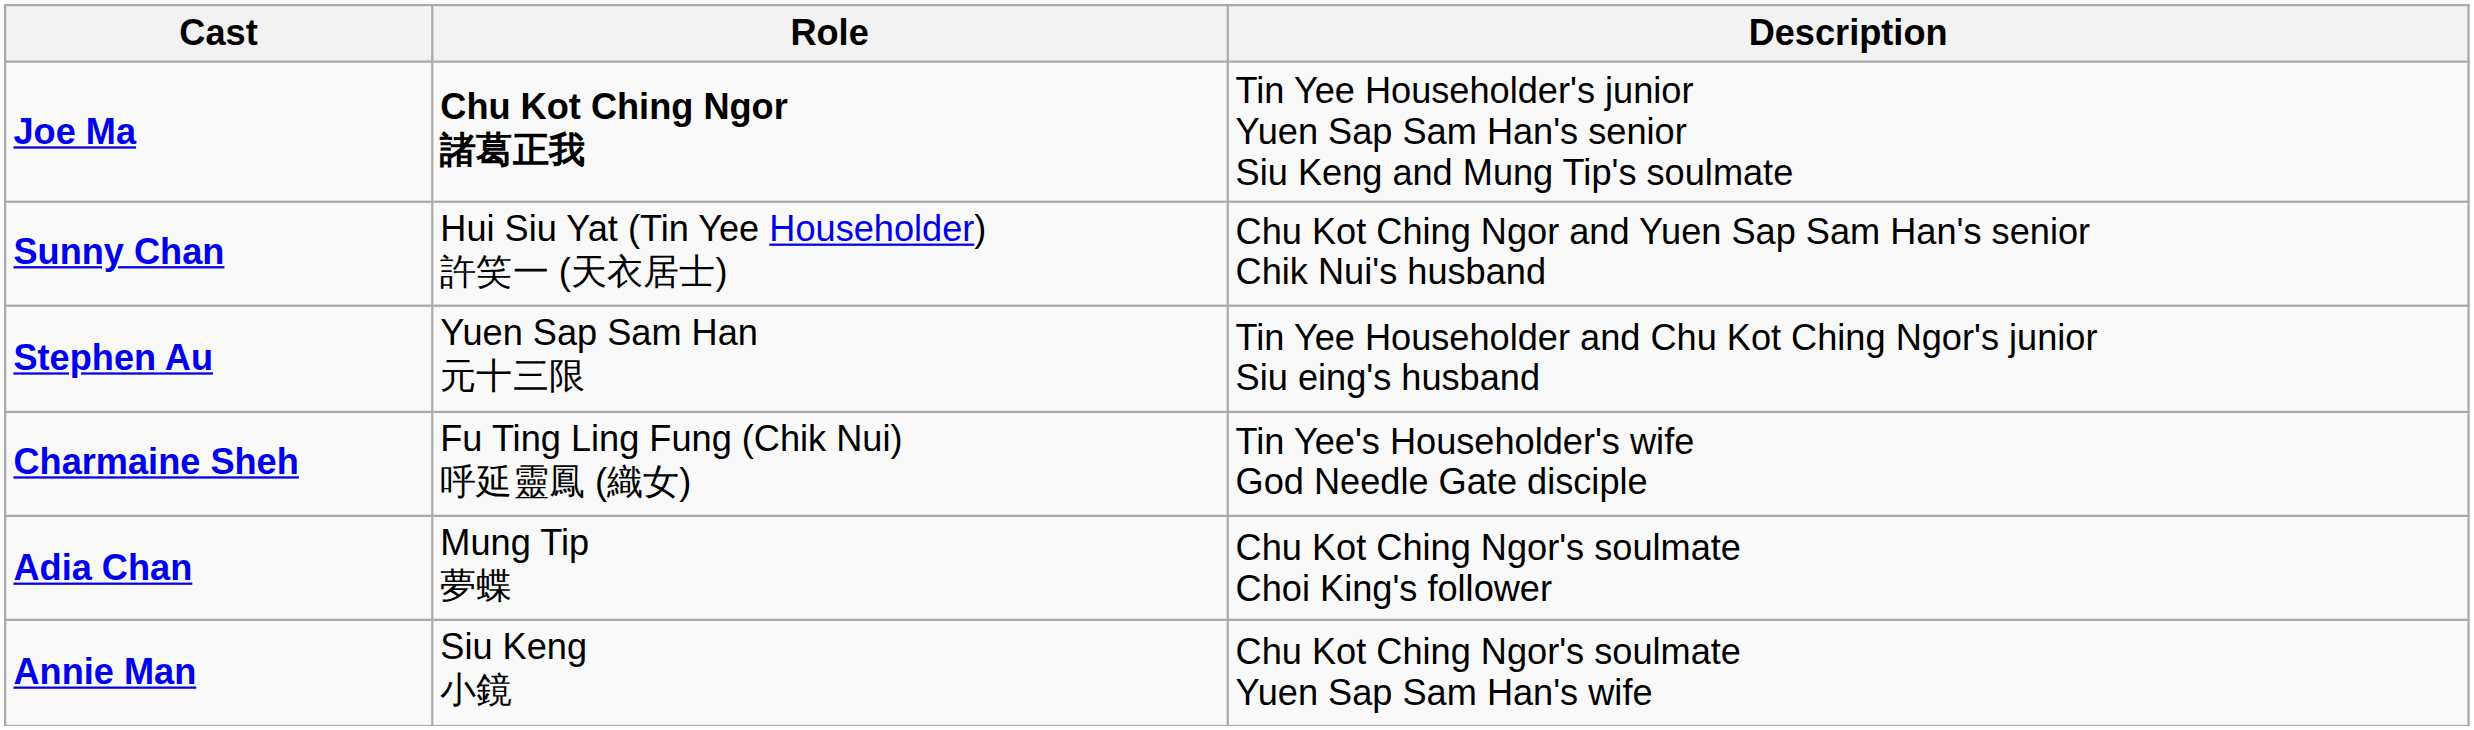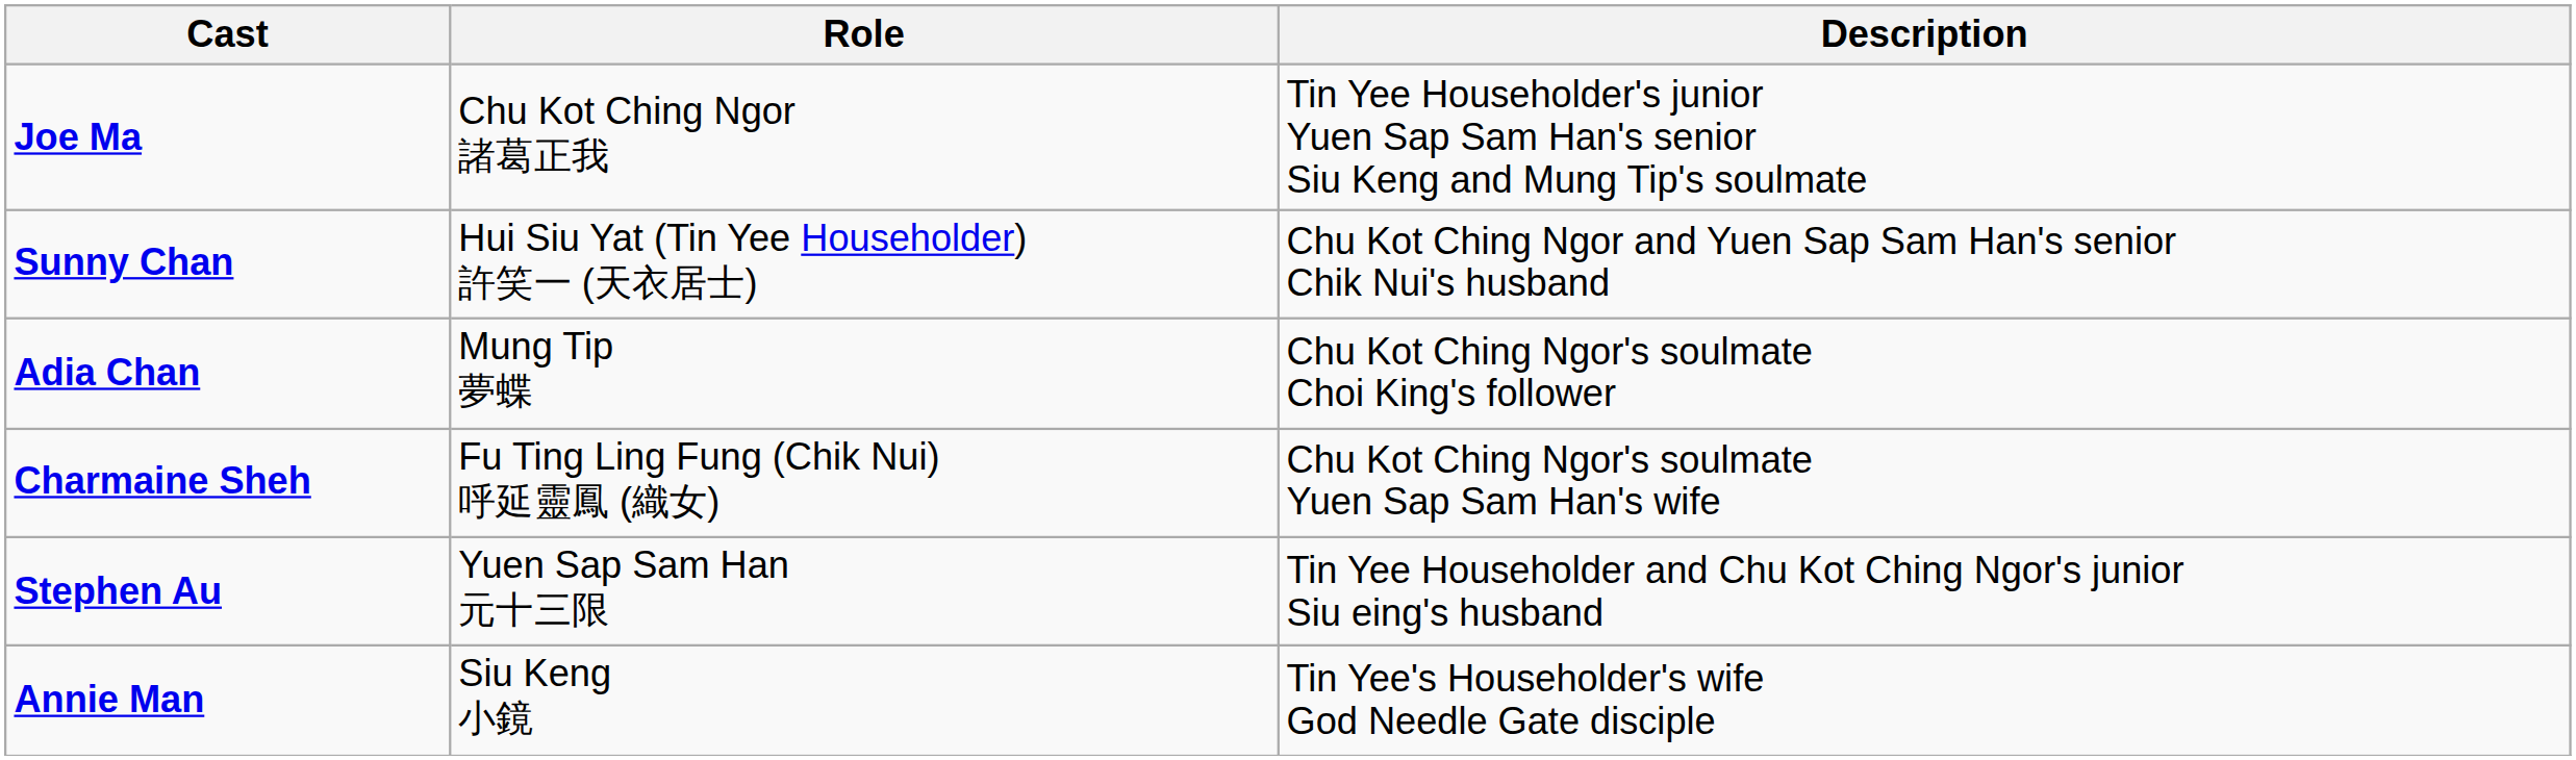 <table class="wikitable" width="55%">
 <tr>
 <th>Cast</th>
 <th>Role</th>
 <th>Description</th>
 </tr>
 <tr>
 <td><strong><a href='#'>Joe Ma</a></strong></td>
-<td><strong>Chu Kot Ching Ngor<br>諸葛正我</strong></td>
+<td>Chu Kot Ching Ngor<br>諸葛正我</td>
 <td>Tin Yee Householder's junior<br>Yuen Sap Sam Han's senior<br>Siu Keng and Mung Tip's soulmate</td>
 </tr>
 <tr>
 <td><strong><a href='#'>Sunny Chan</a></strong></td>
 <td>Hui Siu Yat (Tin Yee <a href='#'>Householder</a>)<br>許笑一 (天衣居士)</td>
 <td>Chu Kot Ching Ngor and Yuen Sap Sam Han's senior<br>Chik Nui's husband</td>
 </tr>
 <tr>
+<td><strong><a href='#'>Adia Chan</a></strong></td>
+<td>Mung Tip<br>夢蝶</td>
+<td>Chu Kot Ching Ngor's soulmate<br>Choi King's follower</td>
+</tr>
+<tr>
+<td><strong><a href='#'>Charmaine Sheh</a></strong></td>
+<td>Fu Ting Ling Fung (Chik Nui)<br>呼延靈鳳 (織女)</td>
+<td>Chu Kot Ching Ngor's soulmate<br>Yuen Sap Sam Han's wife</td>
+</tr>
+<tr>
 <td><strong><a href='#'>Stephen Au</a></strong></td>
 <td>Yuen Sap Sam Han<br>元十三限</td>
 <td>Tin Yee Householder and Chu Kot Ching Ngor's junior<br>Siu eing's husband</td>
 </tr>
 <tr>
-<td><strong><a href='#'>Charmaine Sheh</a></strong></td>
-<td>Fu Ting Ling Fung (Chik Nui)<br>呼延靈鳳 (織女)</td>
-<td>Tin Yee's Householder's wife<br>God Needle Gate disciple</td>
-</tr>
-<tr>
-<td><strong><a href='#'>Adia Chan</a></strong></td>
-<td>Mung Tip<br>夢蝶</td>
-<td>Chu Kot Ching Ngor's soulmate<br>Choi King's follower</td>
-</tr>
-<tr>
 <td><strong><a href='#'>Annie Man</a></strong></td>
 <td>Siu Keng<br>小鏡</td>
-<td>Chu Kot Ching Ngor's soulmate<br>Yuen Sap Sam Han's wife</td>
+<td>Tin Yee's Householder's wife<br>God Needle Gate disciple</td>
 </tr>
 <tr>
 </tr>
 </table>
